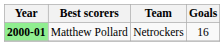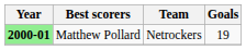 <table class="wikitable" style="text-align:center">
 <tr>
 <th><strong>Year</strong></th>
 <th><strong>Best scorers</strong></th>
 <th><strong>Team</strong></th>
 <th><strong>Goals</strong></th>
 </tr>
 <tr>
 <td style="background: lightgreen;"><strong>2000-01</strong></td>
 <td>Matthew Pollard</td>
 <td>Netrockers</td>
-<td>16</td>
+<td>19</td>
 </tr>
 <tr>
 </tr>
 </table>
